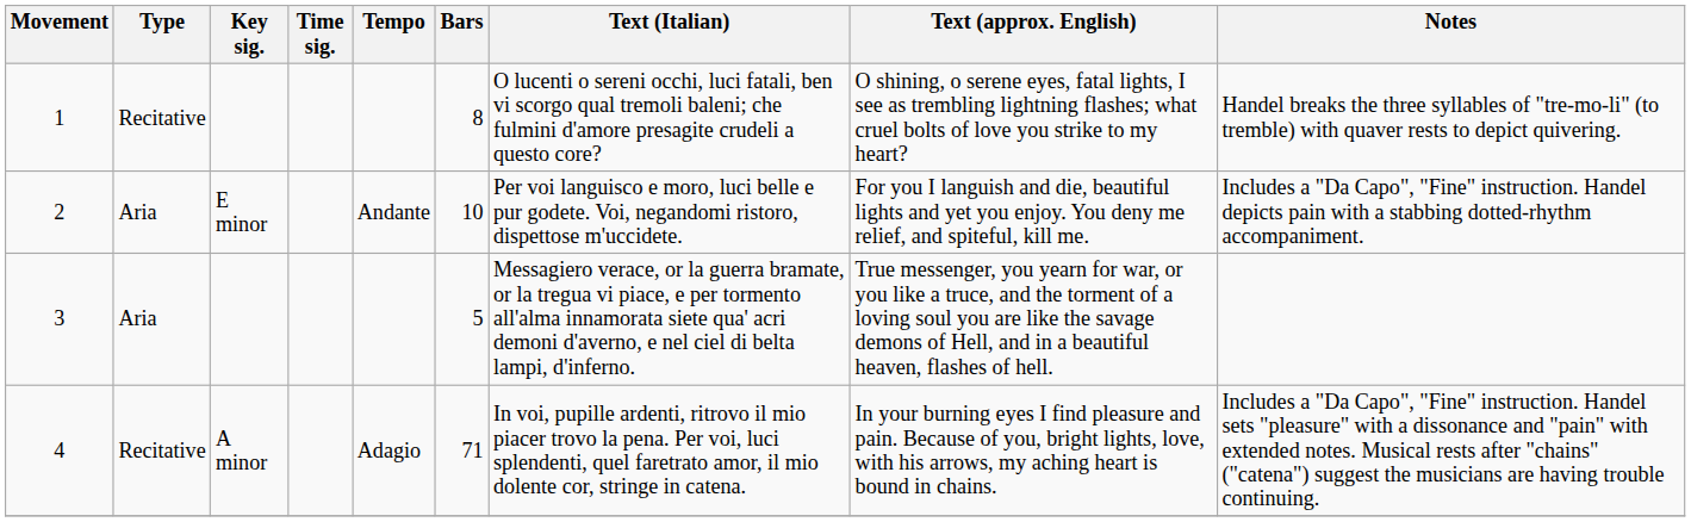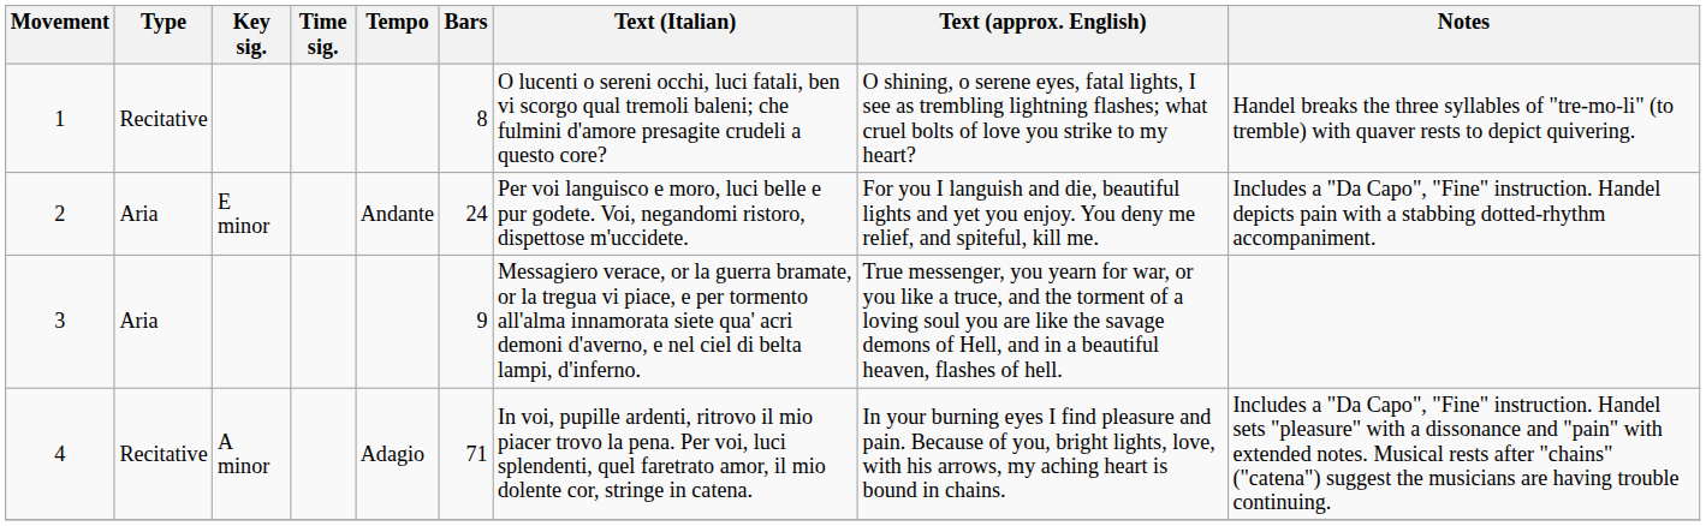 <table class="wikitable" border="1">
 <tr>
 <th bgcolor="ececec" valign="Top">Movement</th>
 <th bgcolor="ececec" valign="Top">Type</th>
 <th bgcolor="ececec" valign="Top" width="50px">Key sig.</th>
 <th bgcolor="ececec" valign="Top">Time sig.</th>
 <th bgcolor="ececec" valign="Top">Tempo</th>
 <th bgcolor="ececec" valign="Top">Bars</th>
 <th bgcolor="ececec" valign="Top">Text (Italian)</th>
 <th bgcolor="ececec" valign="Top">Text (approx. English)</th>
 <th bgcolor="ececec" valign="Top">Notes</th>
 </tr>
 <tr>
 <td align="center">1</td>
 <td>Recitative</td>
 <td></td>
 <td align="center"></td>
 <td></td>
 <td align="right">8</td>
 <td>O lucenti o sereni occhi, luci fatali, ben vi scorgo qual tremoli baleni; che fulmini d'amore presagite crudeli a questo core?</td>
 <td>O shining, o serene eyes, fatal lights, I see as trembling lightning flashes; what cruel bolts of love you strike to my heart?</td>
 <td>Handel breaks the three syllables of "tre-mo-li" (to tremble) with quaver rests to depict quivering.</td>
 </tr>
 <tr>
 <td align="center">2</td>
 <td>Aria</td>
 <td>E minor</td>
 <td align="center"></td>
 <td>Andante</td>
-<td align="right">10</td>
+<td align="right">24</td>
 <td>Per voi languisco e moro, luci belle e pur godete. Voi, negandomi ristoro, dispettose m'uccidete.</td>
 <td>For you I languish and die, beautiful lights and yet you enjoy. You deny me relief, and spiteful, kill me.</td>
 <td>Includes a "Da Capo", "Fine" instruction. Handel depicts pain with a stabbing dotted-rhythm accompaniment.</td>
 </tr>
 <tr>
 <td align="center">3</td>
 <td>Aria</td>
 <td></td>
 <td align="center"></td>
 <td></td>
-<td align="right">5</td>
+<td align="right">9</td>
 <td>Messagiero verace, or la guerra bramate, or la tregua vi piace, e per tormento all'alma innamorata siete qua' acri demoni d'averno, e nel ciel di belta lampi, d'inferno.</td>
 <td>True messenger, you yearn for war, or you like a truce, and the torment of a loving soul you are like the savage demons of Hell, and in a beautiful heaven, flashes of hell.</td>
 <td></td>
 </tr>
 <tr>
 <td align="center">4</td>
 <td>Recitative</td>
 <td>A minor</td>
 <td align="center"></td>
 <td>Adagio</td>
 <td align="right">71</td>
 <td>In voi, pupille ardenti, ritrovo il mio piacer trovo la pena. Per voi, luci splendenti, quel faretrato amor, il mio dolente cor, stringe in catena.</td>
 <td>In your burning eyes I find pleasure and pain. Because of you, bright lights, love, with his arrows, my aching heart is bound in chains.</td>
 <td>Includes a "Da Capo", "Fine" instruction. Handel sets "pleasure" with a dissonance and "pain" with extended notes. Musical rests after "chains" ("catena") suggest the musicians are having trouble continuing.</td>
 </tr>
 <tr>
 </tr>
 </table>
